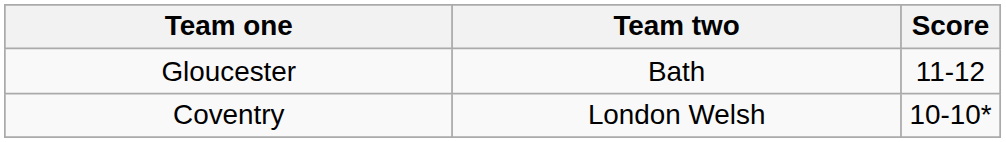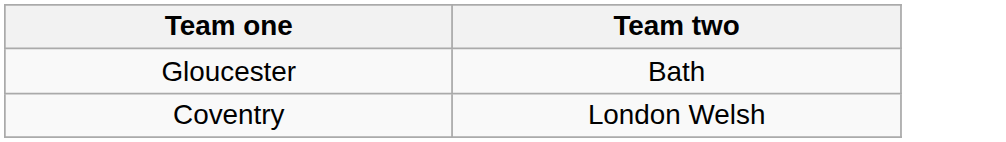 <table class="wikitable" style="text-align: center">
 <tr>
 <th width=250>Team one</th>
 <th width=250>Team two</th>
-<th width=50>Score</th>
 </tr>
 <tr>
 <td>Gloucester</td>
 <td>Bath</td>
-<td>11-12</td>
 </tr>
 <tr>
 <td>Coventry</td>
 <td>London Welsh</td>
-<td>10-10*</td>
 </tr>
 </table>
